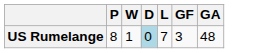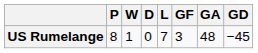 <table class="wikitable">
 <tr>
 <th></th>
 <th>P</th>
 <th>W</th>
 <th>D</th>
 <th>L</th>
 <th>GF</th>
 <th>GA</th>
+<th>GD</th>
 </tr>
 <tr>
 <th>US Rumelange</th>
 <td>8</td>
 <td>1</td>
-<td style="background: lightblue;">0</td>
+<td>0</td>
 <td>7</td>
 <td>3</td>
 <td>48</td>
+<td>−45</td>
 </tr>
 </table>
